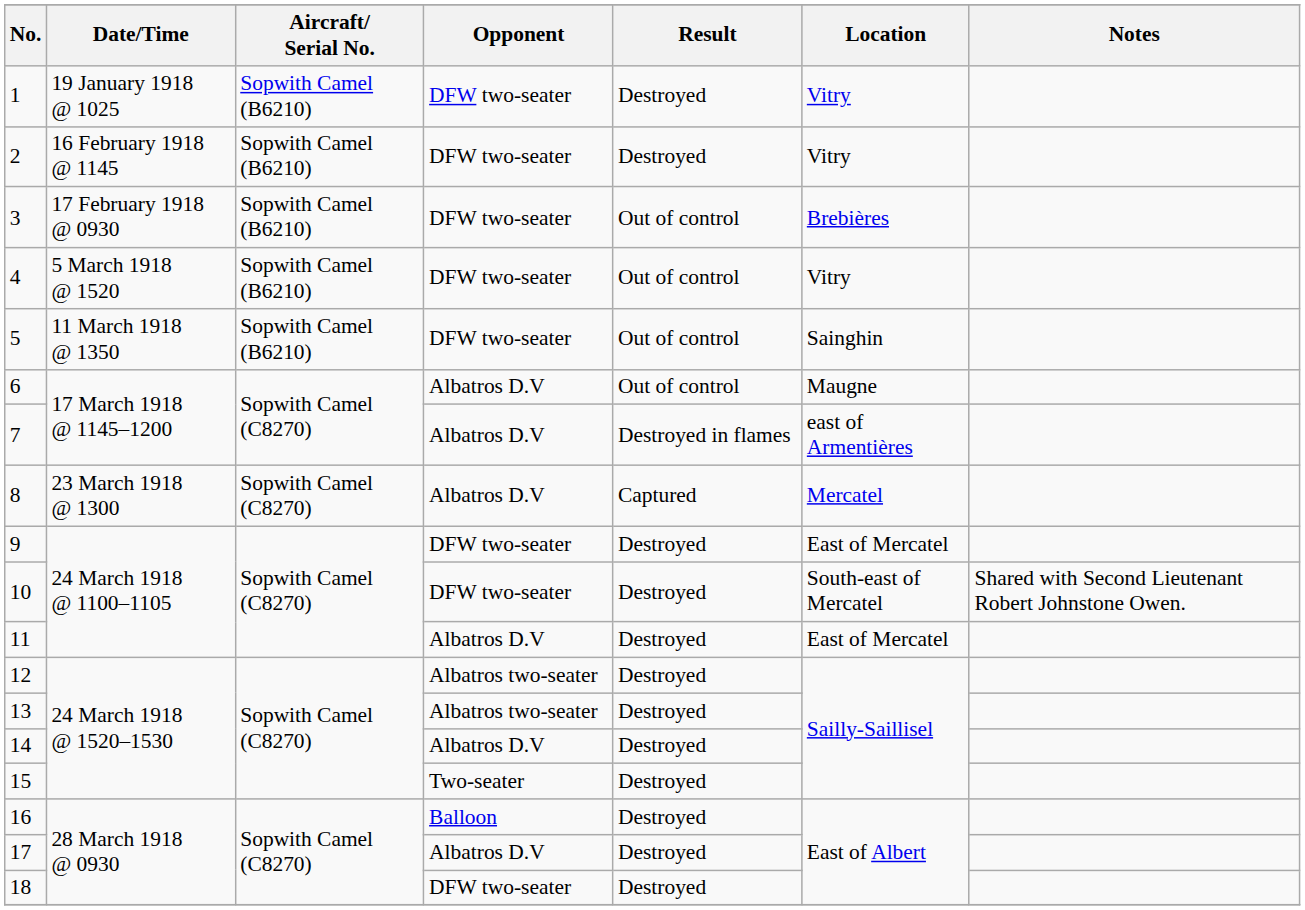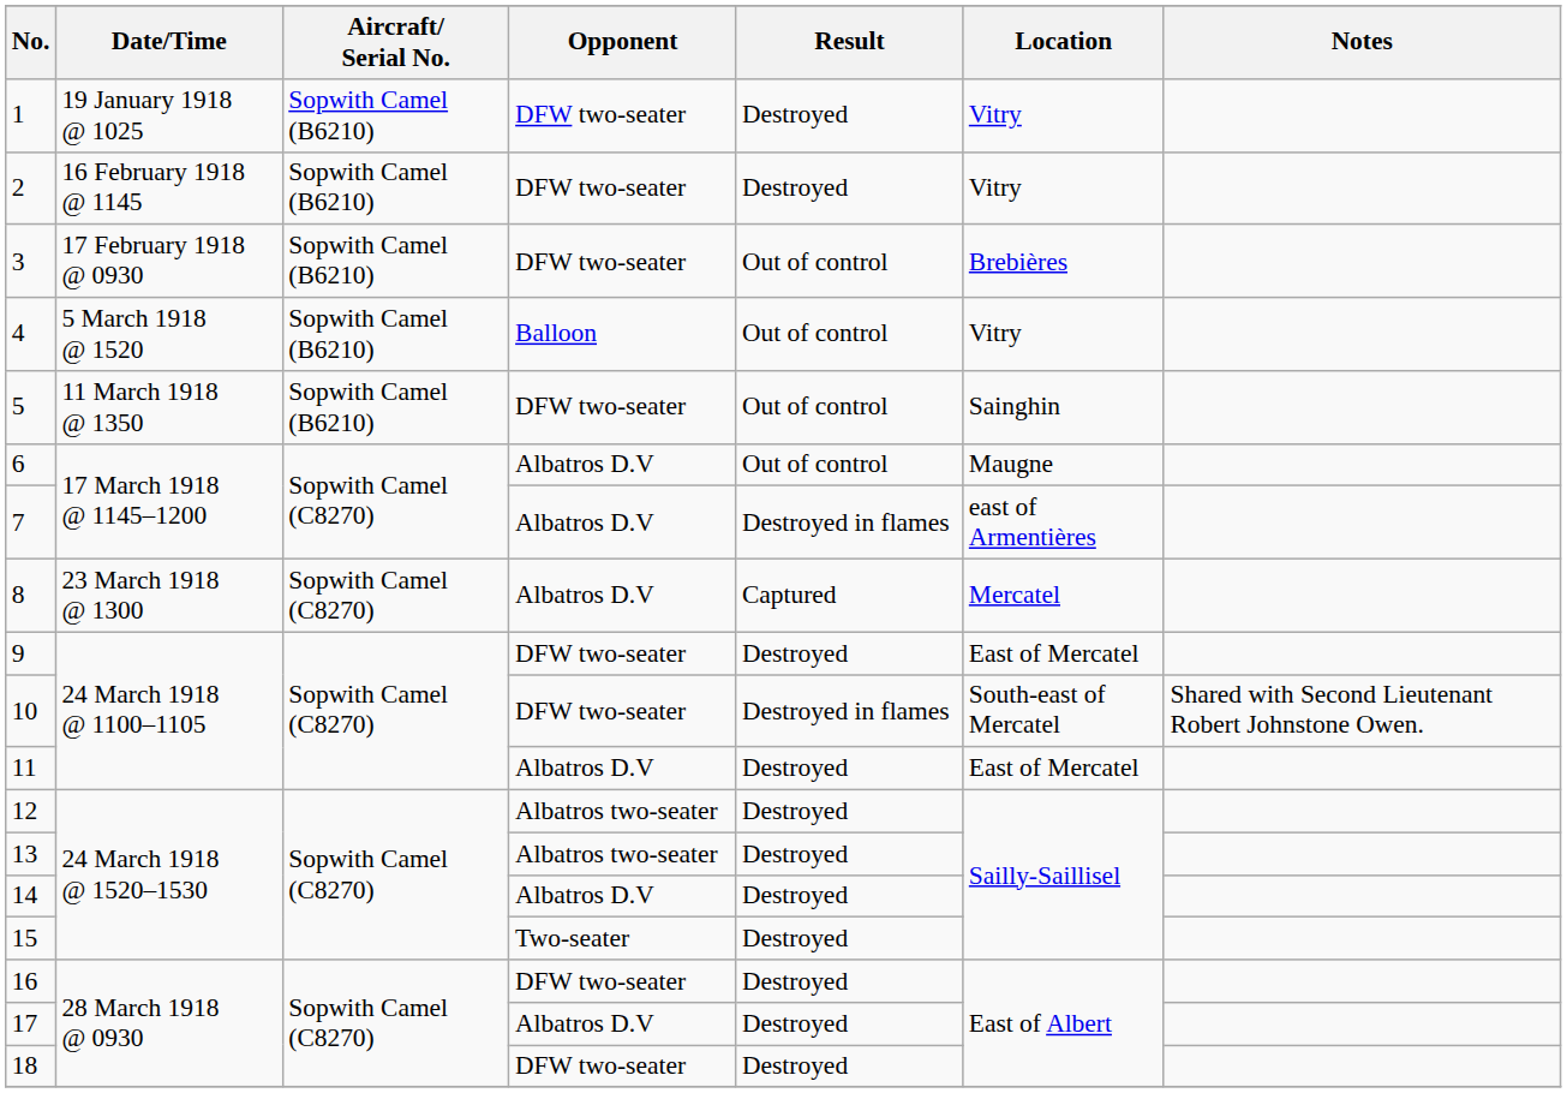 <table class="wikitable" style="font-size:90%;">
 <tr>
 </tr>
 <tr>
 <th>No.</th>
 <th width="120">Date/Time</th>
 <th width="120">Aircraft/<br>Serial No.</th>
 <th width="120">Opponent</th>
 <th width="120">Result</th>
 <th>Location</th>
 <th>Notes</th>
 </tr>
 <tr>
 <td>1</td>
 <td>19 January 1918<br>@ 1025</td>
 <td><a href='#'>Sopwith Camel</a><br>(B6210)</td>
 <td><a href='#'>DFW</a> two-seater</td>
 <td>Destroyed</td>
 <td><a href='#'>Vitry</a></td>
 <td></td>
 </tr>
 <tr>
 <td>2</td>
 <td>16 February 1918<br>@ 1145</td>
 <td>Sopwith Camel<br>(B6210)</td>
 <td>DFW two-seater</td>
 <td>Destroyed</td>
 <td>Vitry</td>
 <td></td>
 </tr>
 <tr>
 <td>3</td>
 <td>17 February 1918<br>@ 0930</td>
 <td>Sopwith Camel<br>(B6210)</td>
 <td>DFW two-seater</td>
 <td>Out of control</td>
 <td><a href='#'>Brebières</a></td>
 <td></td>
 </tr>
 <tr>
 <td>4</td>
 <td>5 March 1918<br>@ 1520</td>
 <td>Sopwith Camel<br>(B6210)</td>
-<td>DFW two-seater</td>
+<td><a href='#'>Balloon</a></td>
 <td>Out of control</td>
 <td>Vitry</td>
 <td></td>
 </tr>
 <tr>
 <td>5</td>
 <td>11 March 1918<br>@ 1350</td>
 <td>Sopwith Camel<br>(B6210)</td>
 <td>DFW two-seater</td>
 <td>Out of control</td>
 <td>Sainghin</td>
 <td></td>
 </tr>
 <tr>
 <td>6</td>
 <td rowspan="2">17 March 1918<br>@ 1145–1200</td>
 <td rowspan="2">Sopwith Camel<br>(C8270)</td>
 <td>Albatros D.V</td>
 <td>Out of control</td>
 <td>Maugne</td>
 <td></td>
 </tr>
 <tr>
 <td>7</td>
 <td>Albatros D.V</td>
 <td>Destroyed in flames</td>
 <td> east of <a href='#'>Armentières</a></td>
 <td></td>
 </tr>
 <tr>
 <td>8</td>
 <td>23 March 1918<br>@ 1300</td>
 <td>Sopwith Camel<br>(C8270)</td>
 <td>Albatros D.V</td>
 <td>Captured</td>
 <td><a href='#'>Mercatel</a></td>
 <td></td>
 </tr>
 <tr>
 <td>9</td>
 <td rowspan="3">24 March 1918<br>@ 1100–1105</td>
 <td rowspan="3">Sopwith Camel<br>(C8270)</td>
 <td>DFW two-seater</td>
 <td>Destroyed</td>
 <td>East of Mercatel</td>
 <td></td>
 </tr>
 <tr>
 <td>10</td>
 <td>DFW two-seater</td>
-<td>Destroyed</td>
+<td>Destroyed in flames</td>
 <td>South-east of Mercatel</td>
 <td>Shared with Second Lieutenant Robert Johnstone Owen.</td>
 </tr>
 <tr>
 <td>11</td>
 <td>Albatros D.V</td>
 <td>Destroyed</td>
 <td>East of Mercatel</td>
 <td></td>
 </tr>
 <tr>
 <td>12</td>
 <td rowspan="4">24 March 1918<br>@ 1520–1530</td>
 <td rowspan="4">Sopwith Camel<br>(C8270)</td>
 <td>Albatros two-seater</td>
 <td>Destroyed</td>
 <td rowspan="4"><a href='#'>Sailly-Saillisel</a></td>
 <td></td>
 </tr>
 <tr>
 <td>13</td>
 <td>Albatros two-seater</td>
 <td>Destroyed</td>
 <td></td>
 </tr>
 <tr>
 <td>14</td>
 <td>Albatros D.V</td>
 <td>Destroyed</td>
 <td></td>
 </tr>
 <tr>
 <td>15</td>
 <td>Two-seater</td>
 <td>Destroyed</td>
 <td></td>
 </tr>
 <tr>
 <td>16</td>
 <td rowspan="3">28 March 1918<br>@ 0930</td>
 <td rowspan="3">Sopwith Camel<br>(C8270)</td>
-<td><a href='#'>Balloon</a></td>
+<td>DFW two-seater</td>
 <td>Destroyed</td>
 <td rowspan="3">East of <a href='#'>Albert</a></td>
 <td></td>
 </tr>
 <tr>
 <td>17</td>
 <td>Albatros D.V</td>
 <td>Destroyed</td>
 <td></td>
 </tr>
 <tr>
 <td>18</td>
 <td>DFW two-seater</td>
 <td>Destroyed</td>
 <td></td>
 </tr>
 <tr>
 </tr>
 </table>
